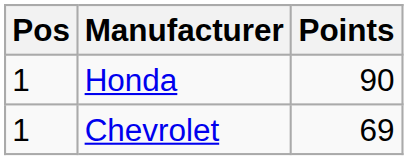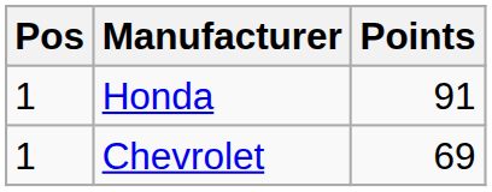 <table class="wikitable" style="font-size: 95%;">
 <tr>
 <th>Pos</th>
 <th>Manufacturer</th>
 <th>Points</th>
 </tr>
 <tr>
 <td>1</td>
 <td> <a href='#'>Honda</a></td>
-<td align="right">90</td>
+<td align="right">91</td>
 </tr>
 <tr>
 <td>1</td>
 <td> <a href='#'>Chevrolet</a></td>
 <td align="right">69</td>
 </tr>
 </table>
